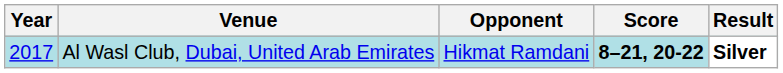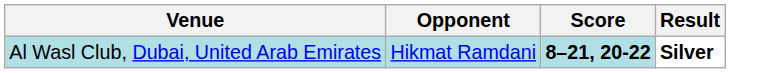 <table class="sortable wikitable" style="font-size: 90%;">
 <tr>
-<th>Year</th>
 <th>Venue</th>
 <th>Opponent</th>
 <th>Score</th>
 <th>Result</th>
 </tr>
 <tr style="background:#B0E0E6">
-<td align="center"><a href='#'>2017</a></td>
 <td align="left">Al Wasl Club, <a href='#'>Dubai, United Arab Emirates</a></td>
 <td align="left"> <a href='#'>Hikmat Ramdani</a></td>
 <td align="left"><strong>8–21, 20-22</strong></td>
 <td style="text-align:left; background:white"> <strong>Silver</strong></td>
 </tr>
 </table>
